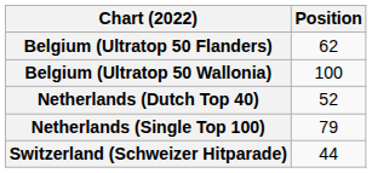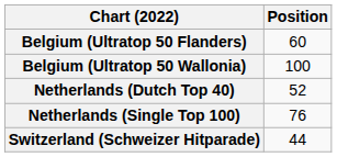 <table class="wikitable sortable plainrowheaders" style="text-align:center">
 <tr>
 <th scope="col">Chart (2022)</th>
 <th scope="col">Position</th>
 </tr>
 <tr>
 <th scope="row">Belgium (Ultratop 50 Flanders)</th>
-<td>62</td>
+<td>60</td>
 </tr>
 <tr>
 <th scope="row">Belgium (Ultratop 50 Wallonia)</th>
 <td>100</td>
 </tr>
 <tr>
 <th scope="row">Netherlands (Dutch Top 40)</th>
 <td>52</td>
 </tr>
 <tr>
 <th scope="row">Netherlands (Single Top 100)</th>
-<td>79</td>
+<td>76</td>
 </tr>
 <tr>
 <th scope="row">Switzerland (Schweizer Hitparade)</th>
 <td>44</td>
 </tr>
 </table>
